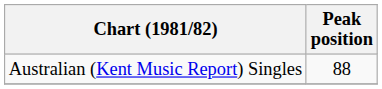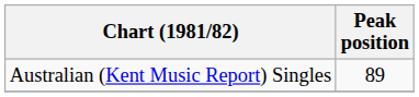 <table class="wikitable">
 <tr>
 <th align="left">Chart (1981/82)</th>
 <th align="center">Peak<br>position</th>
 </tr>
 <tr>
 <td align="left">Australian (<a href='#'>Kent Music Report</a>) Singles </td>
-<td align="center">88</td>
+<td align="center">89</td>
 </tr>
 <tr>
 </tr>
 </table>
